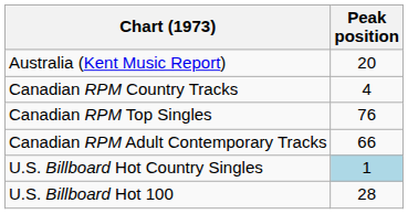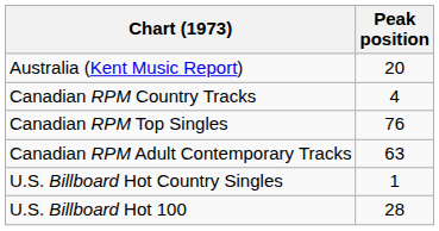 <table class="wikitable sortable">
 <tr>
 <th align="left">Chart (1973)</th>
 <th align="center">Peak<br>position</th>
 </tr>
 <tr>
 <td>Australia (<a href='#'>Kent Music Report</a>)</td>
 <td align="center">20</td>
 </tr>
 <tr>
 <td align="left">Canadian <em>RPM</em> Country Tracks</td>
 <td align="center">4</td>
 </tr>
 <tr>
 <td align="left">Canadian <em>RPM</em> Top Singles</td>
 <td align="center">76</td>
 </tr>
 <tr>
 <td align="left">Canadian <em>RPM</em> Adult Contemporary Tracks</td>
-<td align="center">66</td>
+<td align="center">63</td>
 </tr>
 <tr>
 <td align="left">U.S. <em>Billboard</em> Hot Country Singles</td>
-<td align="center" style="background: lightblue;">1</td>
+<td align="center">1</td>
 </tr>
 <tr>
 <td align="left">U.S. <em>Billboard</em> Hot 100</td>
 <td align="center">28</td>
 </tr>
 </table>
